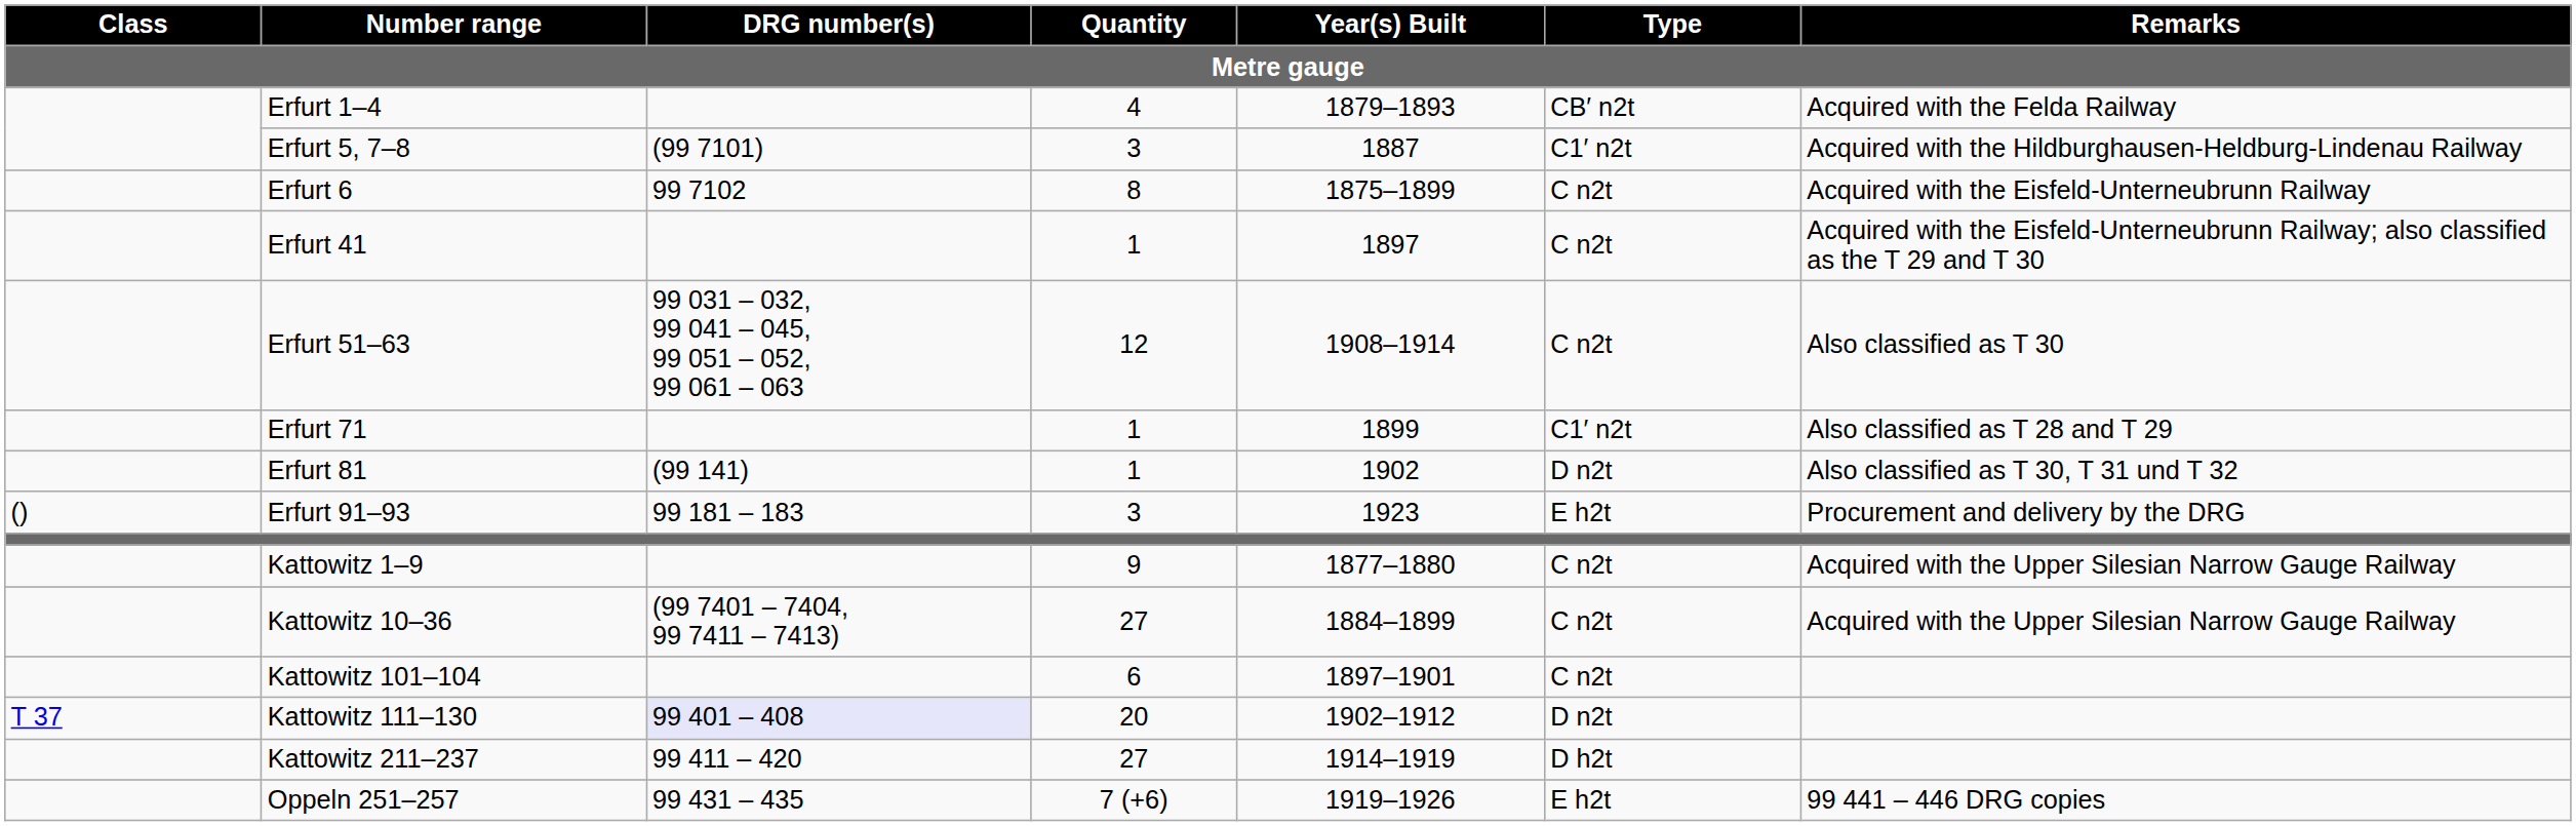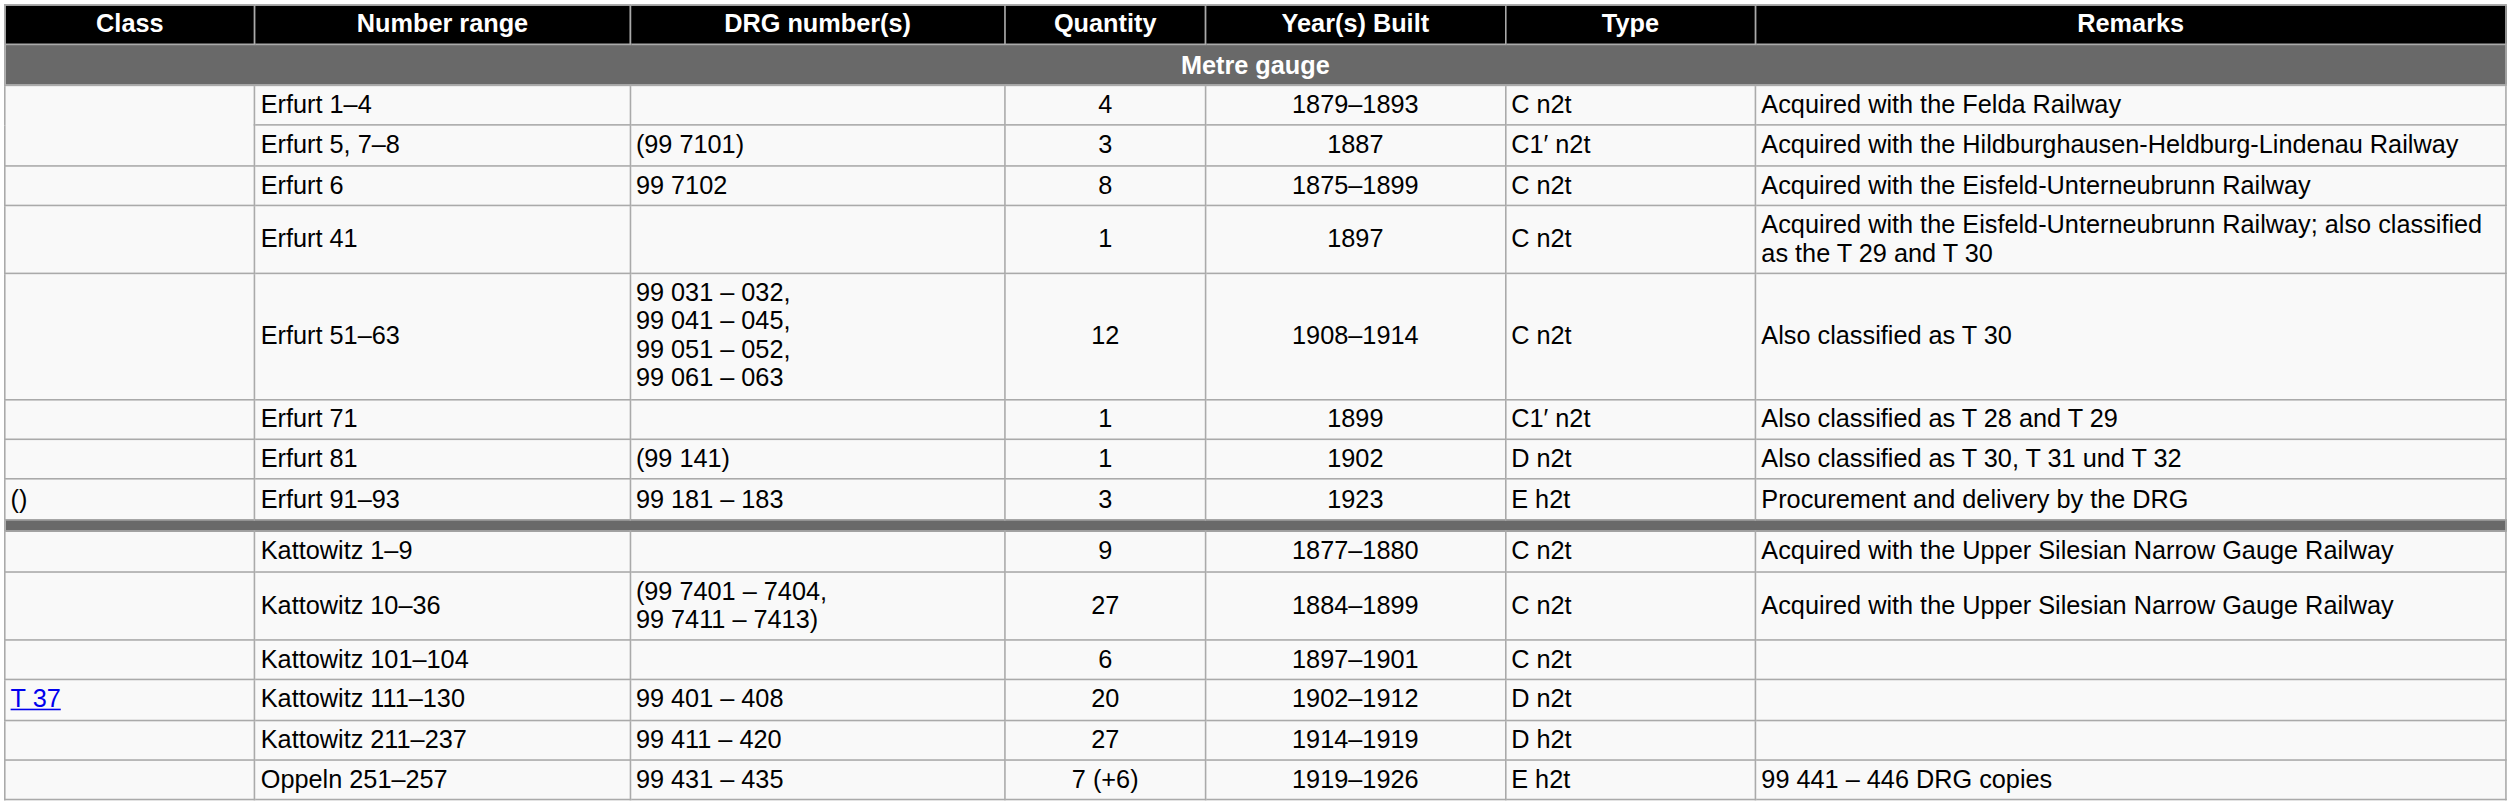 <table class="wikitable" width="100%">
 <tr>
 <th style="color:white; background:black" width="10%">Class</th>
 <th style="color:white; background:black" width="15%">Number range</th>
 <th style="color:white; background:black" width="15%">DRG number(s)</th>
 <th style="color:white; background:black" width="8%">Quantity</th>
 <th style="color:white; background:black" width="12%">Year(s) Built</th>
 <th style="color:white; background:black" width="10%">Type</th>
 <th style="color:white; background:black" width="30%">Remarks</th>
 </tr>
 <tr>
 <td style="color:white; background:dimgrey; text-align:center" colspan=7><strong>Metre gauge</strong></td>
 </tr>
 <tr>
 <td rowspan=2></td>
 <td>Erfurt 1–4</td>
 <td></td>
 <td align="center">4</td>
 <td align="center">1879–1893</td>
-<td>CB′ n2t</td>
+<td>C n2t</td>
 <td>Acquired with the Felda Railway</td>
 </tr>
 <tr>
 <td>Erfurt 5, 7–8</td>
 <td>(99 7101)</td>
 <td align="center">3</td>
 <td align="center">1887</td>
 <td>C1′ n2t</td>
 <td>Acquired with the Hildburghausen-Heldburg-Lindenau Railway</td>
 </tr>
 <tr>
 <td></td>
 <td>Erfurt 6</td>
 <td>99 7102</td>
 <td align="center">8</td>
 <td align="center">1875–1899</td>
 <td>C n2t</td>
 <td>Acquired with the Eisfeld-Unterneubrunn Railway</td>
 </tr>
 <tr>
 <td></td>
 <td>Erfurt 41</td>
 <td></td>
 <td align="center">1</td>
 <td align="center">1897</td>
 <td>C n2t</td>
 <td>Acquired with the Eisfeld-Unterneubrunn Railway; also classified as the T 29 and T 30</td>
 </tr>
 <tr>
 <td></td>
 <td>Erfurt 51–63</td>
 <td>99 031 – 032,<br>99 041 – 045,<br>99 051 – 052,<br>99 061 – 063</td>
 <td align="center">12</td>
 <td align="center">1908–1914</td>
 <td>C n2t</td>
 <td>Also classified as T 30</td>
 </tr>
 <tr>
 <td></td>
 <td>Erfurt 71</td>
 <td></td>
 <td align="center">1</td>
 <td align="center">1899</td>
 <td>C1′ n2t</td>
 <td>Also classified as T 28 and T 29</td>
 </tr>
 <tr>
 <td></td>
 <td>Erfurt 81</td>
 <td>(99 141)</td>
 <td align="center">1</td>
 <td align="center">1902</td>
 <td>D n2t</td>
 <td>Also classified as T 30, T 31 und T 32</td>
 </tr>
 <tr>
 <td>()</td>
 <td>Erfurt 91–93</td>
 <td>99 181 – 183</td>
 <td align="center">3</td>
 <td align="center">1923</td>
 <td>E h2t</td>
 <td>Procurement and delivery by the DRG</td>
 </tr>
 <tr>
 <td style="color:white; background:dimgrey; text-align:center" colspan=7><strong></strong></td>
 </tr>
 <tr>
 <td></td>
 <td>Kattowitz 1–9</td>
 <td></td>
 <td align="center">9</td>
 <td align="center">1877–1880</td>
 <td>C n2t</td>
 <td>Acquired with the Upper Silesian Narrow Gauge Railway</td>
 </tr>
 <tr>
 <td></td>
 <td>Kattowitz 10–36</td>
 <td>(99 7401 – 7404,<br>99 7411 – 7413)</td>
 <td align="center">27</td>
 <td align="center">1884–1899</td>
 <td>C n2t</td>
 <td>Acquired with the Upper Silesian Narrow Gauge Railway</td>
 </tr>
 <tr>
 <td></td>
 <td>Kattowitz 101–104</td>
 <td></td>
 <td align="center">6</td>
 <td align="center">1897–1901</td>
 <td>C n2t</td>
 <td></td>
 </tr>
 <tr>
 <td><a href='#'>T 37</a></td>
 <td>Kattowitz 111–130</td>
-<td style="background: lavender;">99 401 – 408</td>
+<td>99 401 – 408</td>
 <td align="center">20</td>
 <td align="center">1902–1912</td>
 <td>D n2t</td>
 <td></td>
 </tr>
 <tr>
 <td></td>
 <td>Kattowitz 211–237</td>
 <td>99 411 – 420</td>
 <td align="center">27</td>
 <td align="center">1914–1919</td>
 <td>D h2t</td>
 <td></td>
 </tr>
 <tr>
 <td></td>
 <td>Oppeln 251–257</td>
 <td>99 431 – 435</td>
 <td align="center">7 (+6)</td>
 <td align="center">1919–1926</td>
 <td>E h2t</td>
 <td>99 441 – 446 DRG copies</td>
 </tr>
 </table>
